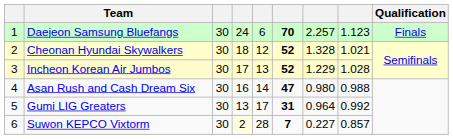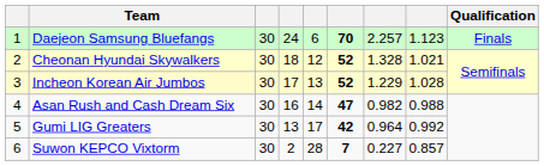 <table class="wikitable" style="text-align:center;">
 <tr>
 <th width=20></th>
 <th width=250>Team</th>
 <th width=20></th>
 <th width=20></th>
 <th width=20></th>
 <th width=35></th>
 <th width=35></th>
 <th width=35></th>
 <th width=50>Qualification</th>
 </tr>
 <tr bgcolor=#ccffcc>
 <td>1</td>
 <td align=left><a href='#'>Daejeon Samsung Bluefangs</a></td>
 <td>30</td>
 <td>24</td>
 <td>6</td>
 <td><strong>70</strong></td>
 <td>2.257</td>
 <td>1.123</td>
 <td><a href='#'>Finals</a></td>
 </tr>
 <tr bgcolor=#ffc>
 <td>2</td>
 <td align=left><a href='#'>Cheonan Hyundai Skywalkers</a></td>
 <td>30</td>
 <td>18</td>
 <td>12</td>
 <td><strong>52</strong></td>
 <td>1.328</td>
 <td>1.021</td>
 <td rowspan="2"><a href='#'>Semifinals</a></td>
 </tr>
 <tr bgcolor=#fffccc>
 <td>3</td>
 <td align=left><a href='#'>Incheon Korean Air Jumbos</a></td>
 <td>30</td>
 <td>17</td>
 <td>13</td>
 <td><strong>52</strong></td>
 <td>1.229</td>
 <td>1.028</td>
 </tr>
 <tr>
 <td>4</td>
 <td align=left><a href='#'>Asan Rush and Cash Dream Six</a></td>
 <td>30</td>
 <td>16</td>
 <td>14</td>
 <td><strong>47</strong></td>
-<td>0.980</td>
+<td>0.982</td>
 <td>0.988</td>
 <td rowspan="4"></td>
 </tr>
 <tr>
 <td>5</td>
 <td align=left><a href='#'>Gumi LIG Greaters</a></td>
 <td>30</td>
 <td>13</td>
 <td>17</td>
-<td><strong>31</strong></td>
+<td><strong>42</strong></td>
 <td>0.964</td>
 <td>0.992</td>
 </tr>
 <tr>
 <td>6</td>
 <td align=left><a href='#'>Suwon KEPCO Vixtorm</a></td>
 <td>30</td>
-<td style="background: lightyellow;">2</td>
+<td>2</td>
 <td>28</td>
 <td><strong>7</strong></td>
 <td>0.227</td>
 <td>0.857</td>
 </tr>
 </table>
